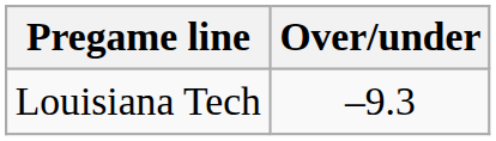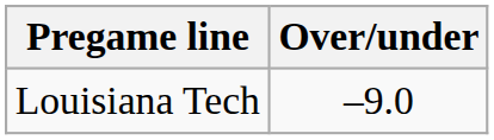 <table class="wikitable" style="margin-right: auto; margin-right: auto; border: none;">
 <tr align="center">
 <th style=>Pregame line</th>
 <th style=>Over/under</th>
 </tr>
 <tr align="center">
 <td>Louisiana Tech</td>
-<td>–9.3</td>
+<td>–9.0</td>
 </tr>
 </table>
